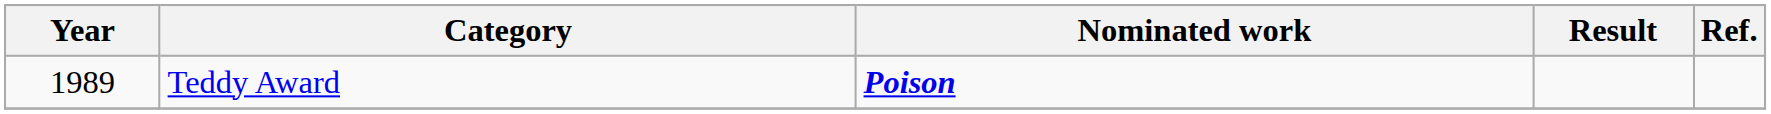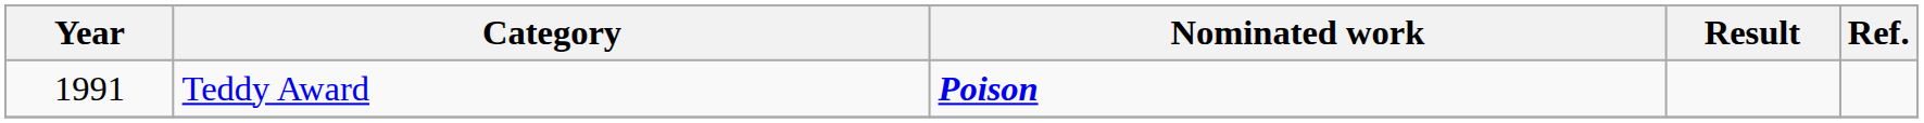 <table class=wikitable>
 <tr>
 <th scope="col" style="width:5em;">Year</th>
 <th scope="col" style="width:26em;">Category</th>
 <th scope="col" style="width:25em;">Nominated work</th>
 <th scope="col" style="width:5em;">Result</th>
 <th>Ref.</th>
 </tr>
 <tr>
-<td style="text-align:center;">1989</td>
+<td style="text-align:center;">1991</td>
 <td><a href='#'>Teddy Award</a></td>
 <td><strong><em><a href='#'>Poison</a></em></strong></td>
 <td></td>
 <td></td>
 </tr>
 <tr>
 </tr>
 </table>
